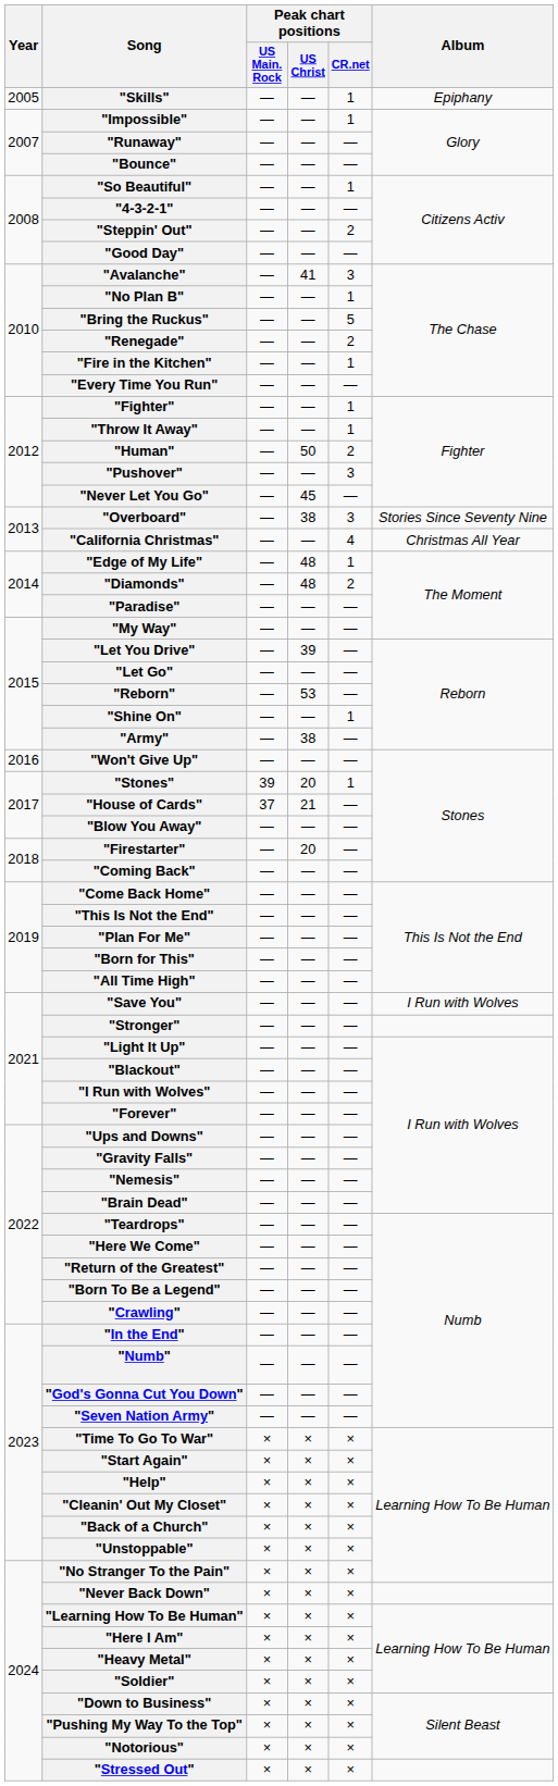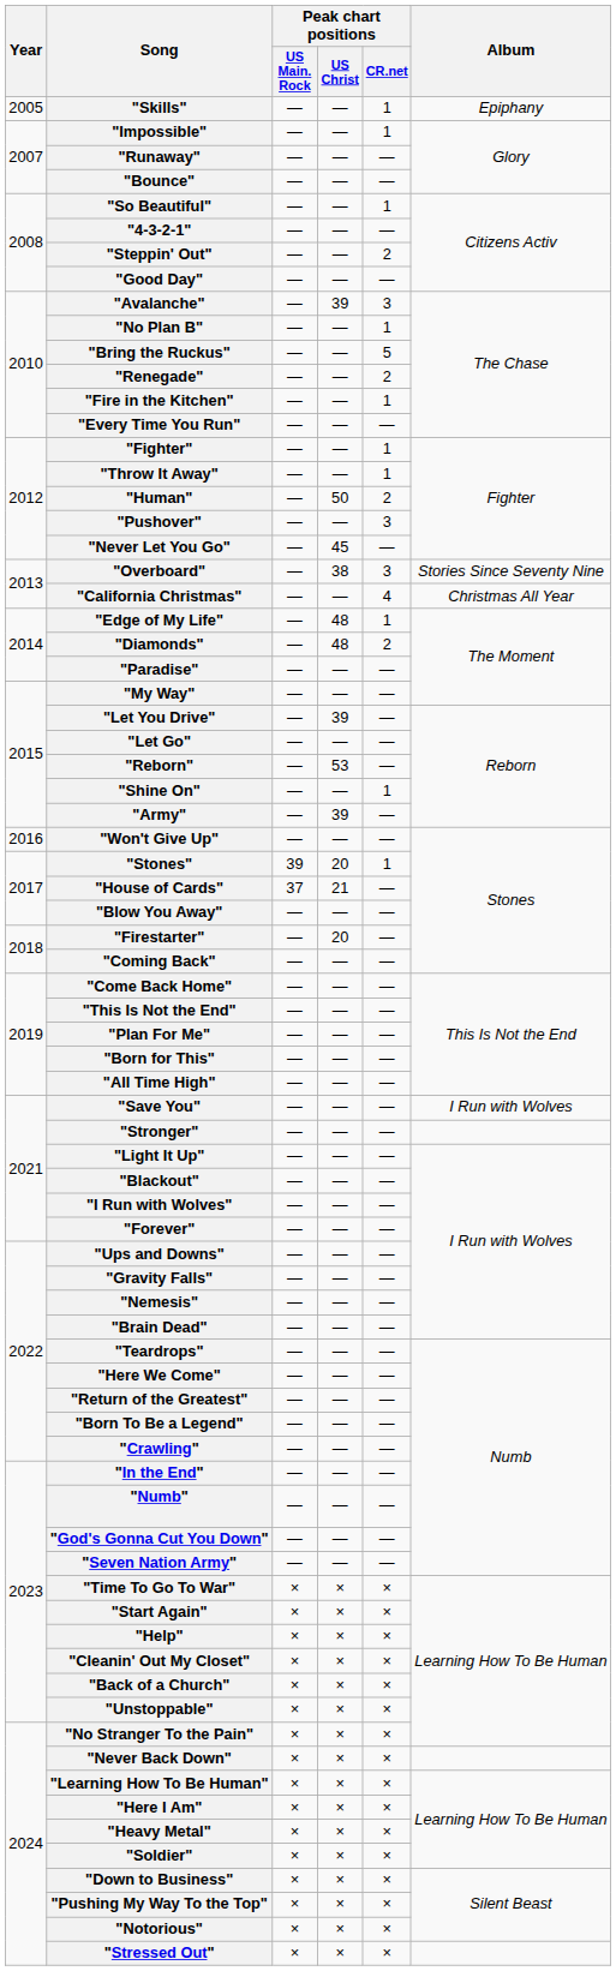 <table class="wikitable plainrowheaders" style="text-align:center">
 <tr>
 <th scope="col" rowspan="2">Year</th>
 <th scope="col" rowspan="2">Song</th>
 <th scope="col" colspan="3">Peak chart positions</th>
 <th scope="col" rowspan="2">Album</th>
 </tr>
 <tr>
 <th scope="col" style="width:3em;font-size:85%;"><a href='#'>US<br>Main.<br>Rock</a></th>
 <th scope="col" style="width:3em;font-size:85%;"><a href='#'>US<br>Christ</a></th>
 <th scope="col" style="width:3em;font-size:85%;"><a href='#'>CR.net</a></th>
 </tr>
 <tr>
 <td>2005</td>
 <th scope="row">"Skills"</th>
 <td>—</td>
 <td>—</td>
 <td>1</td>
 <td><em>Epiphany</em></td>
 </tr>
 <tr>
 <td rowspan="3">2007</td>
 <th scope="row">"Impossible" <br></th>
 <td>—</td>
 <td>—</td>
 <td>1</td>
 <td rowspan="3"><em>Glory</em></td>
 </tr>
 <tr>
 <th scope="row">"Runaway"</th>
 <td>—</td>
 <td>—</td>
 <td>—</td>
 </tr>
 <tr>
 <th scope="row">"Bounce"</th>
 <td>—</td>
 <td>—</td>
 <td>—</td>
 </tr>
 <tr>
 <td rowspan="4">2008</td>
 <th scope="row">"So Beautiful"<br></th>
 <td>—</td>
 <td>—</td>
 <td>1</td>
 <td rowspan="4"><em>Citizens Activ</em></td>
 </tr>
 <tr>
 <th scope="row">"4-3-2-1"</th>
 <td>—</td>
 <td>—</td>
 <td>—</td>
 </tr>
 <tr>
 <th scope="row">"Steppin' Out"</th>
 <td>—</td>
 <td>—</td>
 <td>2</td>
 </tr>
 <tr>
 <th scope="row">"Good Day"</th>
 <td>—</td>
 <td>—</td>
 <td>—</td>
 </tr>
 <tr>
 <td rowspan="6">2010</td>
 <th scope="row">"Avalanche"</th>
 <td>—</td>
-<td>41</td>
+<td>39</td>
 <td>3</td>
 <td rowspan="6"><em>The Chase</em></td>
 </tr>
 <tr>
 <th scope="row">"No Plan B"<br></th>
 <td>—</td>
 <td>—</td>
 <td>1</td>
 </tr>
 <tr>
 <th scope="row">"Bring the Ruckus"</th>
 <td>—</td>
 <td>—</td>
 <td>5</td>
 </tr>
 <tr>
 <th scope="row">"Renegade"<br></th>
 <td>—</td>
 <td>—</td>
 <td>2</td>
 </tr>
 <tr>
 <th scope="row">"Fire in the Kitchen"<br></th>
 <td>—</td>
 <td>—</td>
 <td>1</td>
 </tr>
 <tr>
 <th scope="row">"Every Time You Run"<br></th>
 <td>—</td>
 <td>—</td>
 <td>—</td>
 </tr>
 <tr>
 <td rowspan="5">2012</td>
 <th scope="row">"Fighter"</th>
 <td>—</td>
 <td>—</td>
 <td>1</td>
 <td rowspan="5"><em>Fighter</em></td>
 </tr>
 <tr>
 <th scope="row">"Throw It Away"</th>
 <td>—</td>
 <td>—</td>
 <td>1</td>
 </tr>
 <tr>
 <th scope="row">"Human"</th>
 <td>—</td>
 <td>50</td>
 <td>2</td>
 </tr>
 <tr>
 <th scope="row">"Pushover"</th>
 <td>—</td>
 <td>—</td>
 <td>3</td>
 </tr>
 <tr>
 <th scope="row">"Never Let You Go"</th>
 <td>—</td>
 <td>45</td>
 <td>—</td>
 </tr>
 <tr>
 <td rowspan="2">2013</td>
 <th scope="row">"Overboard"</th>
 <td>—</td>
 <td>38</td>
 <td>3</td>
 <td><em>Stories Since Seventy Nine</em></td>
 </tr>
 <tr>
 <th scope="row">"California Christmas"</th>
 <td>—</td>
 <td>—</td>
 <td>4</td>
 <td><em>Christmas All Year</em></td>
 </tr>
 <tr>
 <td rowspan="3">2014</td>
 <th scope="row">"Edge of My Life"</th>
 <td>—</td>
 <td>48</td>
 <td>1</td>
 <td rowspan="4"><em>The Moment</em></td>
 </tr>
 <tr>
 <th scope="row">"Diamonds"<br></th>
 <td>—</td>
 <td>48</td>
 <td>2</td>
 </tr>
 <tr>
 <th scope="row">"Paradise"</th>
 <td>—</td>
 <td>—</td>
 <td>—</td>
 </tr>
 <tr>
 <td rowspan="6">2015</td>
 <th scope="row">"My Way"</th>
 <td>—</td>
 <td>—</td>
 <td>—</td>
 </tr>
 <tr>
 <th scope="row">"Let You Drive"</th>
 <td>—</td>
 <td>39</td>
 <td>—</td>
 <td rowspan="5"><em>Reborn</em></td>
 </tr>
 <tr>
 <th scope="row">"Let Go"<br></th>
 <td>—</td>
 <td>—</td>
 <td>—</td>
 </tr>
 <tr>
 <th scope="row">"Reborn"<br></th>
 <td>—</td>
 <td>53</td>
 <td>—</td>
 </tr>
 <tr>
 <th scope="row">"Shine On"<br></th>
 <td>—</td>
 <td>—</td>
 <td>1</td>
 </tr>
 <tr>
 <th scope="row">"Army"</th>
 <td>—</td>
-<td>38</td>
+<td>39</td>
 <td>—</td>
 </tr>
 <tr>
 <td>2016</td>
 <th scope="row">"Won't Give Up"</th>
 <td>—</td>
 <td>—</td>
 <td>—</td>
 <td rowspan="6"><em>Stones</em></td>
 </tr>
 <tr>
 <td rowspan="3">2017</td>
 <th scope="row">"Stones"</th>
 <td>39</td>
 <td>20</td>
 <td>1</td>
 </tr>
 <tr>
 <th scope="row">"House of Cards"</th>
 <td>37</td>
 <td>21</td>
 <td>—</td>
 </tr>
 <tr>
 <th scope="row">"Blow You Away"</th>
 <td>—</td>
 <td>—</td>
 <td>—</td>
 </tr>
 <tr>
 <td rowspan="2">2018</td>
 <th scope="row">"Firestarter"</th>
 <td>—</td>
 <td>20</td>
 <td>—</td>
 </tr>
 <tr>
 <th scope="row">"Coming Back"</th>
 <td>—</td>
 <td>—</td>
 <td>—</td>
 </tr>
 <tr>
 <td rowspan="5">2019</td>
 <th scope="row">"Come Back Home"<br></th>
 <td>—</td>
 <td>—</td>
 <td>—</td>
 <td rowspan="5"><em>This Is Not the End</em></td>
 </tr>
 <tr>
 <th scope="row">"This Is Not the End"</th>
 <td>—</td>
 <td>—</td>
 <td>—</td>
 </tr>
 <tr>
 <th scope="row">"Plan For Me"<br></th>
 <td>—</td>
 <td>—</td>
 <td>—</td>
 </tr>
 <tr>
 <th scope="row">"Born for This"<br></th>
 <td>—</td>
 <td>—</td>
 <td>—</td>
 </tr>
 <tr>
 <th scope="row">"All Time High"</th>
 <td>—</td>
 <td>—</td>
 <td>—</td>
 </tr>
 <tr>
 <td rowspan="6">2021</td>
 <th scope="row">"Save You"<br></th>
 <td>—</td>
 <td>—</td>
 <td>—</td>
 <td><em>I Run with Wolves</em></td>
 </tr>
 <tr>
 <th scope="row">"Stronger"<br></th>
 <td>—</td>
 <td>—</td>
 <td>—</td>
 <td></td>
 </tr>
 <tr>
 <th scope="row">"Light It Up"<br></th>
 <td>—</td>
 <td>—</td>
 <td>—</td>
 <td rowspan="8"><em>I Run with Wolves</em></td>
 </tr>
 <tr>
 <th scope="row">"Blackout"<br></th>
 <td>—</td>
 <td>—</td>
 <td>—</td>
 </tr>
 <tr>
 <th scope="row">"I Run with Wolves"</th>
 <td>—</td>
 <td>—</td>
 <td>—</td>
 </tr>
 <tr>
 <th scope="row">"Forever"</th>
 <td>—</td>
 <td>—</td>
 <td>—</td>
 </tr>
 <tr>
 <td rowspan="9">2022</td>
 <th scope="row">"Ups and Downs"</th>
 <td>—</td>
 <td>—</td>
 <td>—</td>
 </tr>
 <tr>
 <th scope="row">"Gravity Falls"<br></th>
 <td>—</td>
 <td>—</td>
 <td>—</td>
 </tr>
 <tr>
 <th scope="row">"Nemesis"<br></th>
 <td>—</td>
 <td>—</td>
 <td>—</td>
 </tr>
 <tr>
 <th scope="row">"Brain Dead"</th>
 <td>—</td>
 <td>—</td>
 <td>—</td>
 </tr>
 <tr>
 <th scope="row">"Teardrops"<br></th>
 <td>—</td>
 <td>—</td>
 <td>—</td>
 <td rowspan="9"><em>Numb</em></td>
 </tr>
 <tr>
 <th scope="row">"Here We Come"<br></th>
 <td>—</td>
 <td>—</td>
 <td>—</td>
 </tr>
 <tr>
 <th scope="row">"Return of the Greatest"<br></th>
 <td>—</td>
 <td>—</td>
 <td>—</td>
 </tr>
 <tr>
 <th scope="row">"Born To Be a Legend"<br></th>
 <td>—</td>
 <td>—</td>
 <td>—</td>
 </tr>
 <tr>
 <th scope="row">"<a href='#'>Crawling</a>"<br></th>
 <td>—</td>
 <td>—</td>
 <td>—</td>
 </tr>
 <tr>
 <td rowspan="10">2023</td>
 <th scope="row">"<a href='#'>In the End</a>"<br></th>
 <td>—</td>
 <td>—</td>
 <td>—</td>
 </tr>
 <tr>
 <th scope="row">"<a href='#'>Numb</a>"<br><br></th>
 <td>—</td>
 <td>—</td>
 <td>—</td>
 </tr>
 <tr>
 <th scope="row">"<a href='#'>God's Gonna Cut You Down</a>"<br></th>
 <td>—</td>
 <td>—</td>
 <td>—</td>
 </tr>
 <tr>
 <th scope="row">"<a href='#'>Seven Nation Army</a>"<br></th>
 <td>—</td>
 <td>—</td>
 <td>—</td>
 </tr>
 <tr>
 <th scope="row">"Time To Go To War"<br></th>
 <td>×</td>
 <td>×</td>
 <td>×</td>
 <td rowspan="7"><em>Learning How To Be Human</em></td>
 </tr>
 <tr>
 <th scope="row">"Start Again"</th>
 <td>×</td>
 <td>×</td>
 <td>×</td>
 </tr>
 <tr>
 <th scope="row">"Help"</th>
 <td>×</td>
 <td>×</td>
 <td>×</td>
 </tr>
 <tr>
 <th scope="row">"Cleanin' Out My Closet"</th>
 <td>×</td>
 <td>×</td>
 <td>×</td>
 </tr>
 <tr>
 <th scope="row">"Back of a Church"</th>
 <td>×</td>
 <td>×</td>
 <td>×</td>
 </tr>
 <tr>
 <th scope="row">"Unstoppable"</th>
 <td>×</td>
 <td>×</td>
 <td>×</td>
 </tr>
 <tr>
 <td rowspan="10">2024</td>
 <th scope="row">"No Stranger To the Pain"</th>
 <td>×</td>
 <td>×</td>
 <td>×</td>
 </tr>
 <tr>
 <th scope="row">"Never Back Down" </th>
 <td>×</td>
 <td>×</td>
 <td>×</td>
 <td></td>
 </tr>
 <tr>
 <th scope="row">"Learning How To Be Human"</th>
 <td>×</td>
 <td>×</td>
 <td>×</td>
 <td rowspan="4"><em>Learning How To Be Human</em></td>
 </tr>
 <tr>
 <th scope="row">"Here I Am"</th>
 <td>×</td>
 <td>×</td>
 <td>×</td>
 </tr>
 <tr>
 <th scope="row">"Heavy Metal"</th>
 <td>×</td>
 <td>×</td>
 <td>×</td>
 </tr>
 <tr>
 <th scope="row">"Soldier"<br></th>
 <td>×</td>
 <td>×</td>
 <td>×</td>
 </tr>
 <tr>
 <th scope="row">"Down to Business"</th>
 <td>×</td>
 <td>×</td>
 <td>×</td>
 <td rowspan="3"><em>Silent Beast</em></td>
 </tr>
 <tr>
 <th scope="row">"Pushing My Way To the Top"</th>
 <td>×</td>
 <td>×</td>
 <td>×</td>
 </tr>
 <tr>
 <th scope="row">"Notorious" </th>
 <td>×</td>
 <td>×</td>
 <td>×</td>
 </tr>
 <tr>
 <th scope="row">"<a href='#'>Stressed Out</a>" <br></th>
 <td>×</td>
 <td>×</td>
 <td>×</td>
 <td></td>
 </tr>
 </table>
